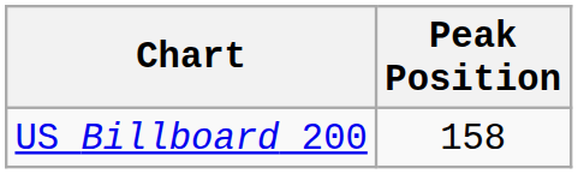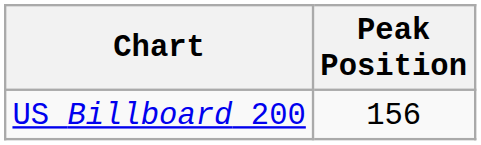 <table class="wikitable" style="text-align:center;">
 <tr>
 <th>Chart</th>
 <th>Peak<br>Position</th>
 </tr>
 <tr>
 <td align="left"><a href='#'>US <em>Billboard</em> 200</a></td>
-<td>158</td>
+<td>156</td>
 </tr>
 </table>
